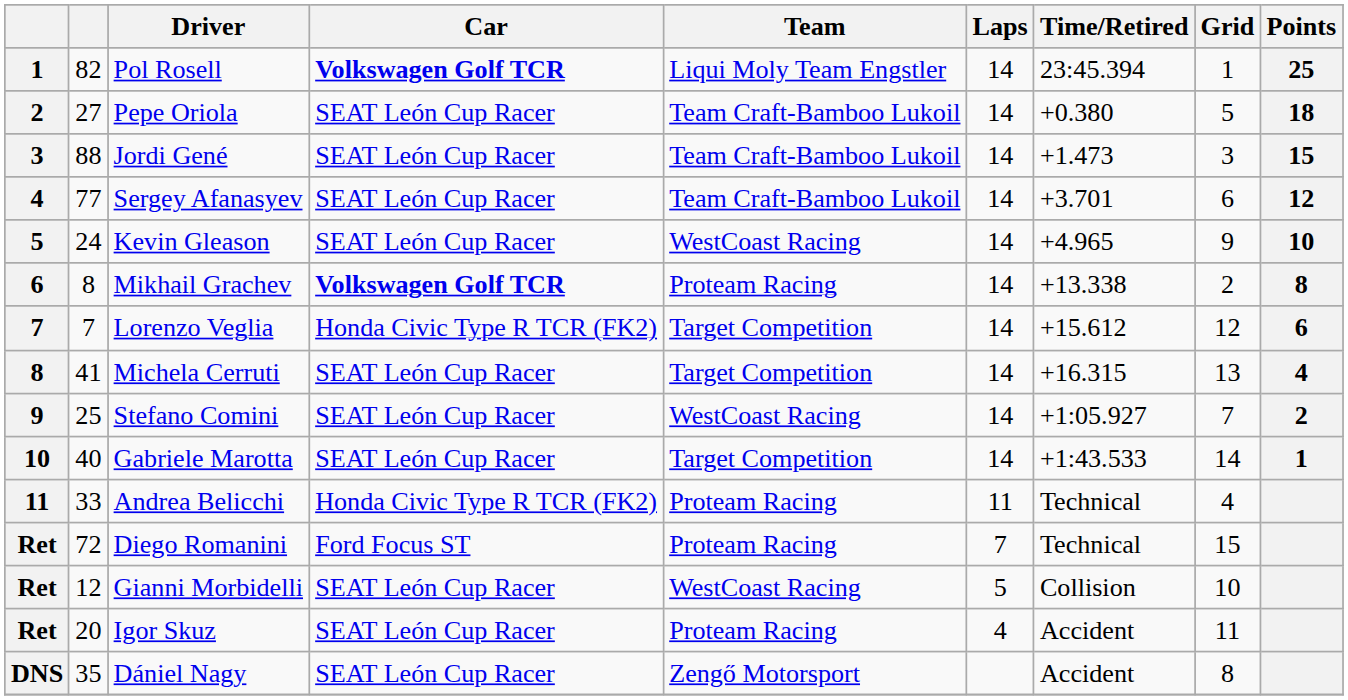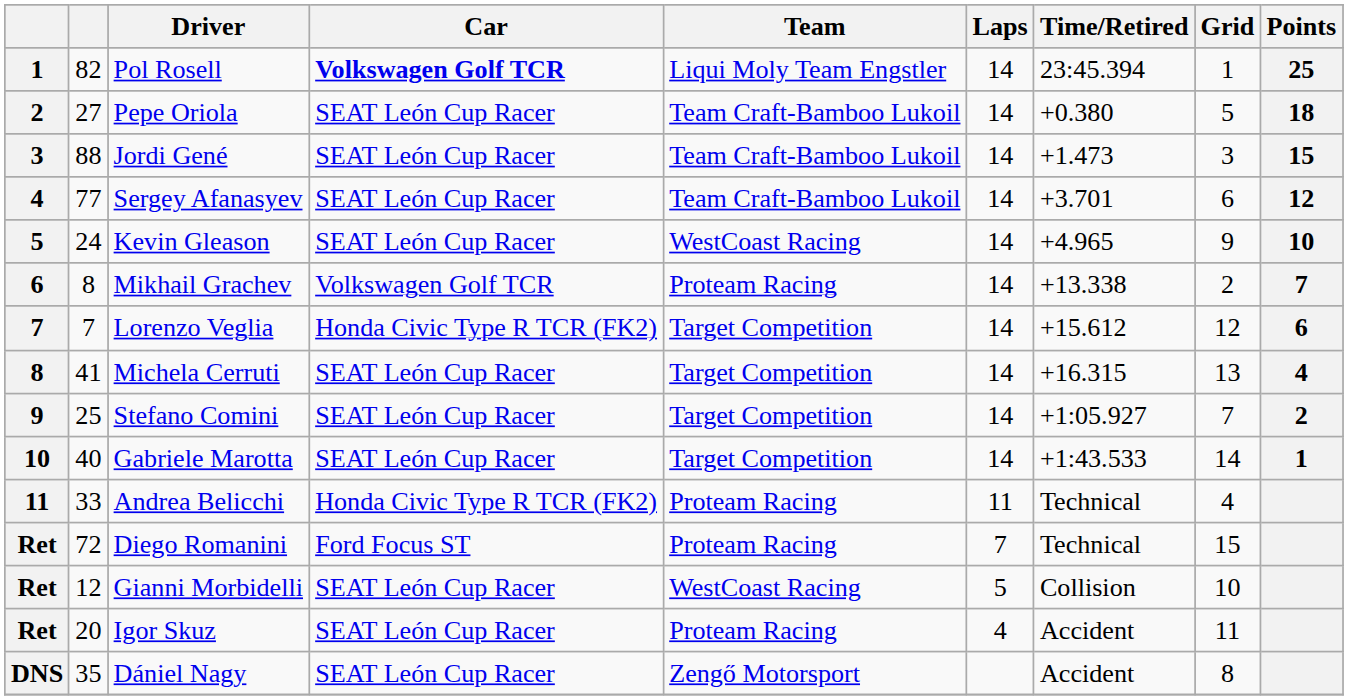 <table class="wikitable sortable" style="font-size:95%">
 <tr>
 <th></th>
 <th></th>
 <th>Driver</th>
 <th>Car</th>
 <th>Team</th>
 <th>Laps</th>
 <th>Time/Retired</th>
 <th>Grid</th>
 <th>Points</th>
 </tr>
 <tr>
 <th>1</th>
 <td align=center>82</td>
 <td> <a href='#'>Pol Rosell</a></td>
 <td><strong><a href='#'>Volkswagen Golf TCR</a></strong></td>
 <td> <a href='#'>Liqui Moly Team Engstler</a></td>
 <td align=center>14</td>
 <td>23:45.394</td>
 <td align=center>1</td>
 <th>25</th>
 </tr>
 <tr>
 <th>2</th>
 <td align=center>27</td>
 <td> <a href='#'>Pepe Oriola</a></td>
 <td><a href='#'>SEAT León Cup Racer</a></td>
 <td> <a href='#'>Team Craft-Bamboo Lukoil</a></td>
 <td align=center>14</td>
 <td>+0.380</td>
 <td align=center>5</td>
 <th>18</th>
 </tr>
 <tr>
 <th>3</th>
 <td align=center>88</td>
 <td> <a href='#'>Jordi Gené</a></td>
 <td><a href='#'>SEAT León Cup Racer</a></td>
 <td> <a href='#'>Team Craft-Bamboo Lukoil</a></td>
 <td align=center>14</td>
 <td>+1.473</td>
 <td align=center>3</td>
 <th>15</th>
 </tr>
 <tr>
 <th>4</th>
 <td align=center>77</td>
 <td> <a href='#'>Sergey Afanasyev</a></td>
 <td><a href='#'>SEAT León Cup Racer</a></td>
 <td> <a href='#'>Team Craft-Bamboo Lukoil</a></td>
 <td align=center>14</td>
 <td>+3.701</td>
 <td align=center>6</td>
 <th>12</th>
 </tr>
 <tr>
 <th>5</th>
 <td align=center>24</td>
 <td> <a href='#'>Kevin Gleason</a></td>
 <td><a href='#'>SEAT León Cup Racer</a></td>
 <td> <a href='#'>WestCoast Racing</a></td>
 <td align=center>14</td>
 <td>+4.965</td>
 <td align=center>9</td>
 <th>10</th>
 </tr>
 <tr>
 <th>6</th>
 <td align=center>8</td>
 <td> <a href='#'>Mikhail Grachev</a></td>
-<td><strong><a href='#'>Volkswagen Golf TCR</a></strong></td>
+<td><a href='#'>Volkswagen Golf TCR</a></td>
 <td> <a href='#'>Proteam Racing</a></td>
 <td align=center>14</td>
 <td>+13.338</td>
 <td align=center>2</td>
-<th>8</th>
+<th>7</th>
 </tr>
 <tr>
 <th>7</th>
 <td align=center>7</td>
 <td> <a href='#'>Lorenzo Veglia</a></td>
 <td><a href='#'>Honda Civic Type R TCR (FK2)</a></td>
 <td> <a href='#'>Target Competition</a></td>
 <td align=center>14</td>
 <td>+15.612</td>
 <td align=center>12</td>
 <th>6</th>
 </tr>
 <tr>
 <th>8</th>
 <td align=center>41</td>
 <td> <a href='#'>Michela Cerruti</a></td>
 <td><a href='#'>SEAT León Cup Racer</a></td>
 <td> <a href='#'>Target Competition</a></td>
 <td align=center>14</td>
 <td>+16.315</td>
 <td align=center>13</td>
 <th>4</th>
 </tr>
 <tr>
 <th>9</th>
 <td align=center>25</td>
 <td> <a href='#'>Stefano Comini</a></td>
 <td><a href='#'>SEAT León Cup Racer</a></td>
-<td> <a href='#'>WestCoast Racing</a></td>
+<td> <a href='#'>Target Competition</a></td>
 <td align=center>14</td>
 <td>+1:05.927</td>
 <td align=center>7</td>
 <th>2</th>
 </tr>
 <tr>
 <th>10</th>
 <td align=center>40</td>
 <td> <a href='#'>Gabriele Marotta</a></td>
 <td><a href='#'>SEAT León Cup Racer</a></td>
 <td> <a href='#'>Target Competition</a></td>
 <td align=center>14</td>
 <td>+1:43.533</td>
 <td align=center>14</td>
 <th>1</th>
 </tr>
 <tr>
 <th>11</th>
 <td align=center>33</td>
 <td> <a href='#'>Andrea Belicchi</a></td>
 <td><a href='#'>Honda Civic Type R TCR (FK2)</a></td>
 <td> <a href='#'>Proteam Racing</a></td>
 <td align=center>11</td>
 <td>Technical</td>
 <td align=center>4</td>
 <th></th>
 </tr>
 <tr>
 <th>Ret</th>
 <td align=center>72</td>
 <td> <a href='#'>Diego Romanini</a></td>
 <td><a href='#'>Ford Focus ST</a></td>
 <td> <a href='#'>Proteam Racing</a></td>
 <td align=center>7</td>
 <td>Technical</td>
 <td align=center>15</td>
 <th></th>
 </tr>
 <tr>
 <th>Ret</th>
 <td align=center>12</td>
 <td> <a href='#'>Gianni Morbidelli</a></td>
 <td><a href='#'>SEAT León Cup Racer</a></td>
 <td> <a href='#'>WestCoast Racing</a></td>
 <td align=center>5</td>
 <td>Collision</td>
 <td align=center>10</td>
 <th></th>
 </tr>
 <tr>
 <th>Ret</th>
 <td align=center>20</td>
 <td> <a href='#'>Igor Skuz</a></td>
 <td><a href='#'>SEAT León Cup Racer</a></td>
 <td> <a href='#'>Proteam Racing</a></td>
 <td align=center>4</td>
 <td>Accident</td>
 <td align=center>11</td>
 <th></th>
 </tr>
 <tr>
 <th>DNS</th>
 <td align=center>35</td>
 <td> <a href='#'>Dániel Nagy</a></td>
 <td><a href='#'>SEAT León Cup Racer</a></td>
 <td> <a href='#'>Zengő Motorsport</a></td>
 <td align=center></td>
 <td>Accident</td>
 <td align=center>8</td>
 <th></th>
 </tr>
 <tr>
 </tr>
 </table>
